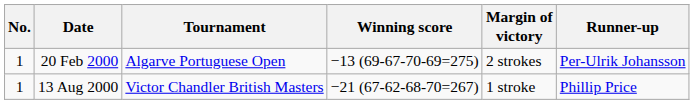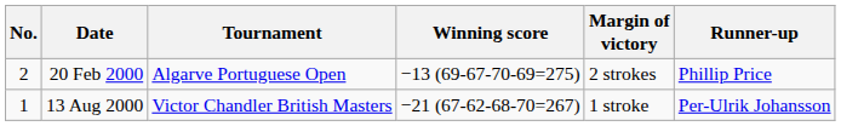 <table class="wikitable" style="font-size:95%;">
 <tr>
 <th>No.</th>
 <th>Date</th>
 <th>Tournament</th>
 <th>Winning score</th>
 <th>Margin of<br>victory</th>
 <th>Runner-up</th>
 </tr>
 <tr>
-<td align=center>1</td>
+<td align=center>2</td>
 <td align=right>20 Feb <a href='#'>2000</a></td>
 <td><a href='#'>Algarve Portuguese Open</a></td>
 <td>−13 (69-67-70-69=275)</td>
 <td>2 strokes</td>
-<td> <a href='#'>Per-Ulrik Johansson</a></td>
+<td> <a href='#'>Phillip Price</a></td>
 </tr>
 <tr>
 <td align=center>1</td>
 <td align=right>13 Aug 2000</td>
 <td><a href='#'>Victor Chandler British Masters</a></td>
 <td>−21 (67-62-68-70=267)</td>
 <td>1 stroke</td>
-<td> <a href='#'>Phillip Price</a></td>
+<td> <a href='#'>Per-Ulrik Johansson</a></td>
 </tr>
 </table>
